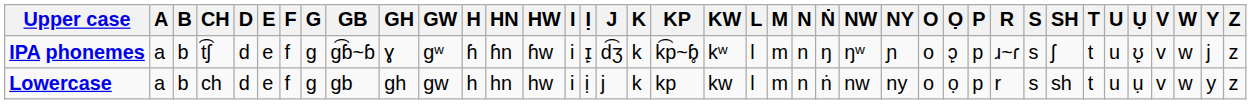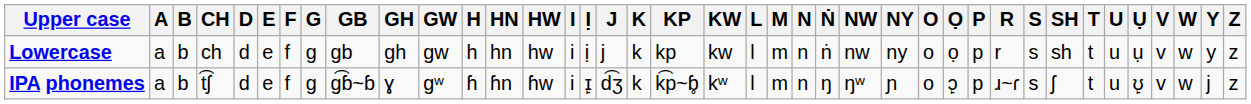 <table class="wikitable sortable mw-collapsible mw-collapsed">
 <tr>
 <th><a href='#'>Upper case</a></th>
 <th>A</th>
 <th>B</th>
 <th>CH</th>
 <th>D</th>
 <th>E</th>
 <th>F</th>
 <th>G</th>
 <th>GB</th>
 <th>GH</th>
 <th>GW</th>
 <th>H</th>
 <th>HN</th>
 <th>HW</th>
 <th>I</th>
 <th>Ị</th>
 <th>J</th>
 <th>K</th>
 <th>KP</th>
 <th>KW</th>
 <th>L</th>
 <th>M</th>
 <th>N</th>
 <th>Ṅ</th>
 <th>NW</th>
 <th>NY</th>
 <th>O</th>
 <th>Ọ</th>
 <th>P</th>
 <th>R</th>
 <th>S</th>
 <th>SH</th>
 <th>T</th>
 <th>U</th>
 <th>Ụ</th>
 <th>V</th>
 <th>W</th>
 <th>Y</th>
 <th>Z</th>
 </tr>
 <tr>
+<td><a href='#'><strong>Lowercase</strong></a></td>
+<td>a</td>
+<td>b</td>
+<td>ch</td>
+<td>d</td>
+<td>e</td>
+<td>f</td>
+<td>g</td>
+<td>gb</td>
+<td>gh</td>
+<td>gw</td>
+<td>h</td>
+<td>hn</td>
+<td>hw</td>
+<td>i</td>
+<td>ị</td>
+<td>j</td>
+<td>k</td>
+<td>kp</td>
+<td>kw</td>
+<td>l</td>
+<td>m</td>
+<td>n</td>
+<td>ṅ</td>
+<td>nw</td>
+<td>ny</td>
+<td>o</td>
+<td>ọ</td>
+<td>p</td>
+<td>r</td>
+<td>s</td>
+<td>sh</td>
+<td>t</td>
+<td>u</td>
+<td>ụ</td>
+<td>v</td>
+<td>w</td>
+<td>y</td>
+<td>z</td>
+</tr>
+<tr>
 <td><strong><a href='#'>IPA</a> <a href='#'>phonemes</a></strong></td>
 <td>a</td>
 <td>b</td>
 <td>t͡ʃ</td>
 <td>d</td>
 <td>e</td>
 <td>f</td>
 <td>g</td>
 <td>ɡ͡ɓ~ɓ</td>
 <td>ɣ</td>
 <td>ɡʷ</td>
 <td>ɦ</td>
 <td>ɦn</td>
 <td>ɦw</td>
 <td>i</td>
 <td>ɪ̙</td>
 <td>d͡ʒ</td>
 <td>k</td>
 <td>k͡p~ɓ̥</td>
 <td>kʷ</td>
 <td>l</td>
 <td>m</td>
 <td>n</td>
 <td>ŋ</td>
 <td>ŋʷ</td>
 <td>ɲ</td>
 <td>o</td>
 <td>ɔ̙</td>
 <td>p</td>
 <td>ɹ~ɾ</td>
 <td>s</td>
 <td>ʃ</td>
 <td>t</td>
 <td>u</td>
 <td>ʊ̙</td>
 <td>v</td>
 <td>w</td>
 <td>j</td>
 <td>z</td>
 </tr>
-<tr>
-<td><a href='#'><strong>Lowercase</strong></a></td>
-<td>a</td>
-<td>b</td>
-<td>ch</td>
-<td>d</td>
-<td>e</td>
-<td>f</td>
-<td>g</td>
-<td>gb</td>
-<td>gh</td>
-<td>gw</td>
-<td>h</td>
-<td>hn</td>
-<td>hw</td>
-<td>i</td>
-<td>ị</td>
-<td>j</td>
-<td>k</td>
-<td>kp</td>
-<td>kw</td>
-<td>l</td>
-<td>m</td>
-<td>n</td>
-<td>ṅ</td>
-<td>nw</td>
-<td>ny</td>
-<td>o</td>
-<td>ọ</td>
-<td>p</td>
-<td>r</td>
-<td>s</td>
-<td>sh</td>
-<td>t</td>
-<td>u</td>
-<td>ụ</td>
-<td>v</td>
-<td>w</td>
-<td>y</td>
-<td>z</td>
-</tr>
 </table>
